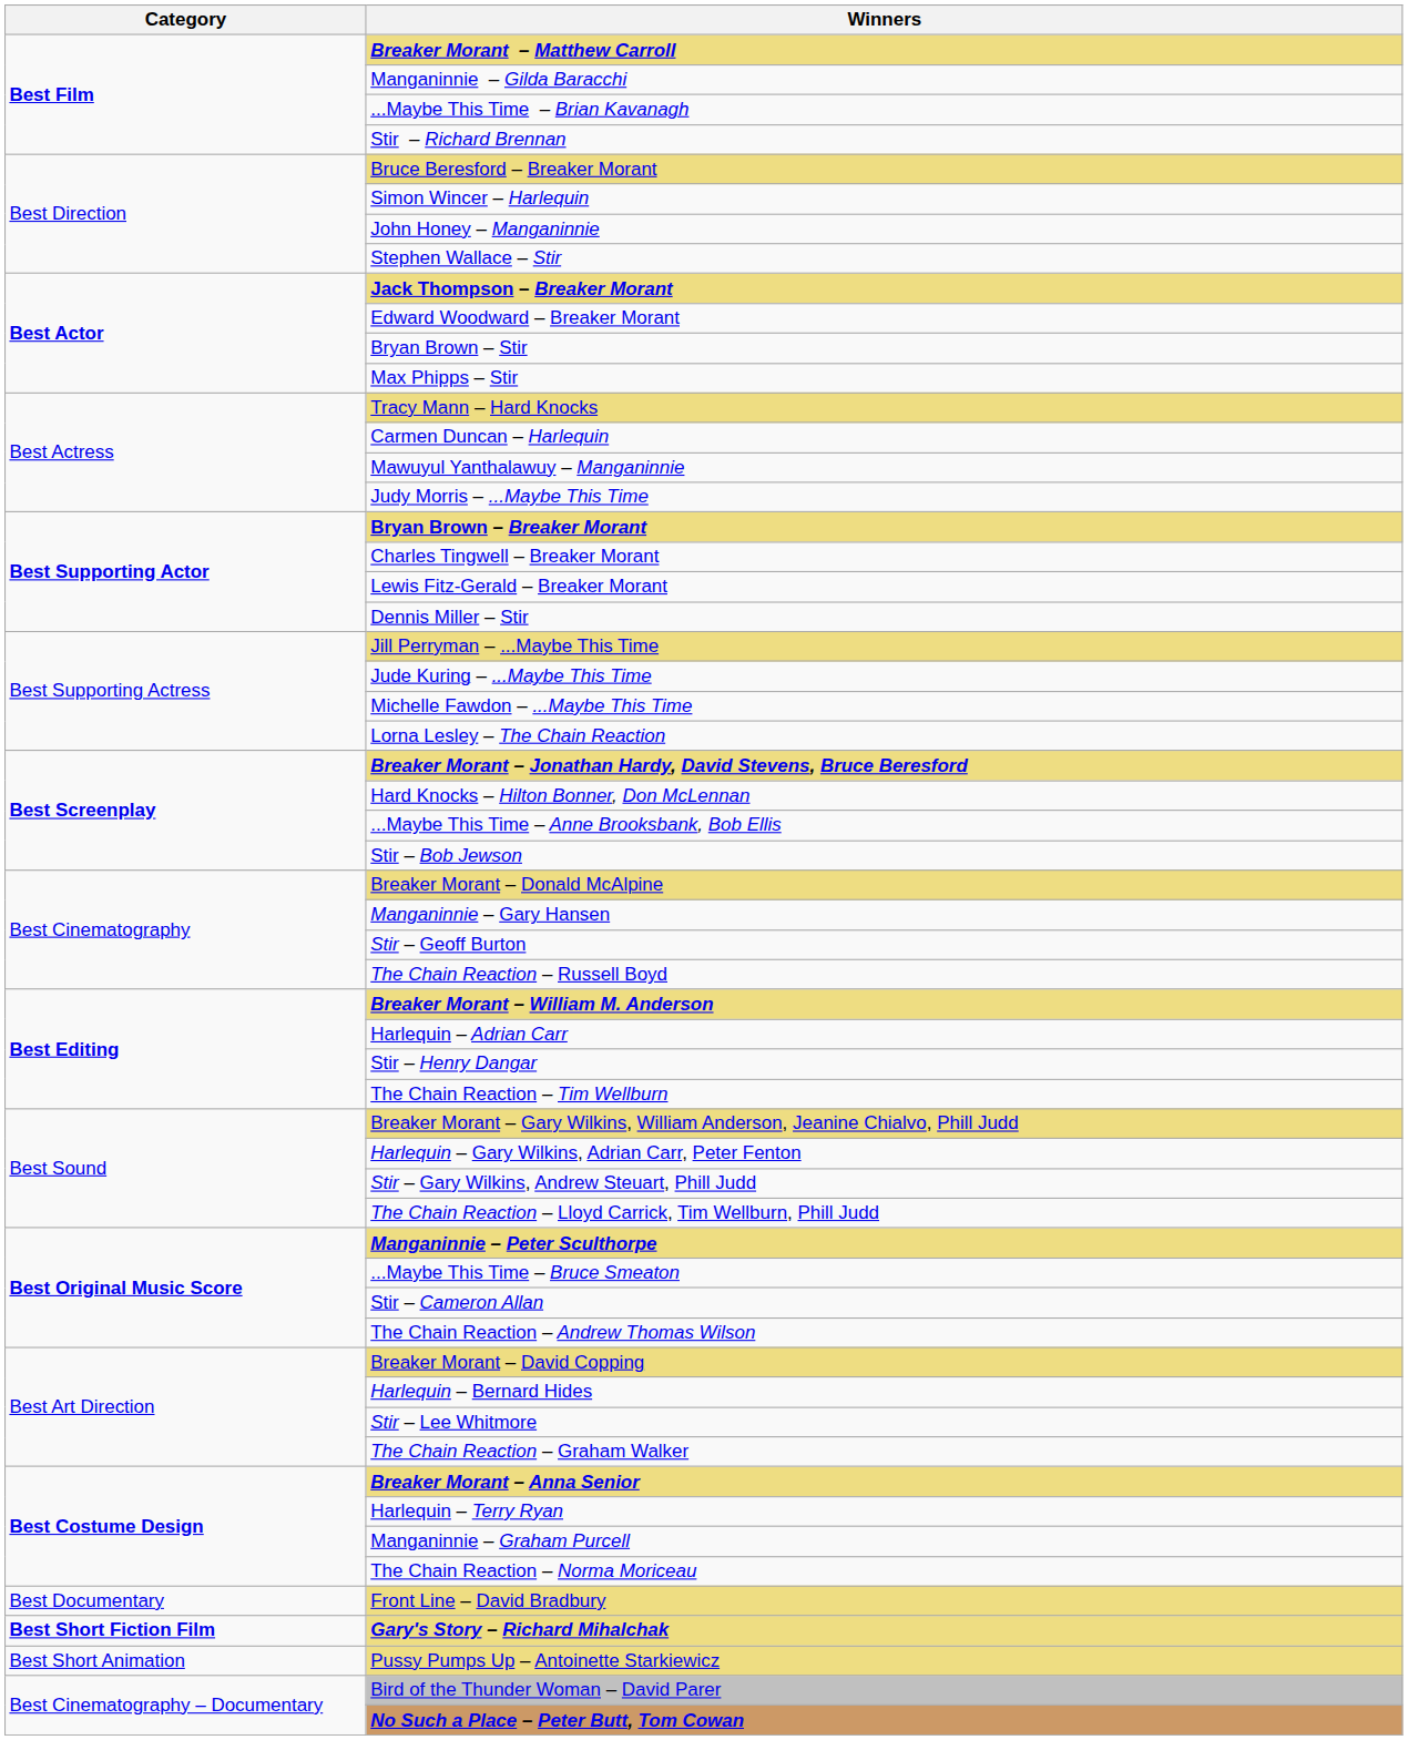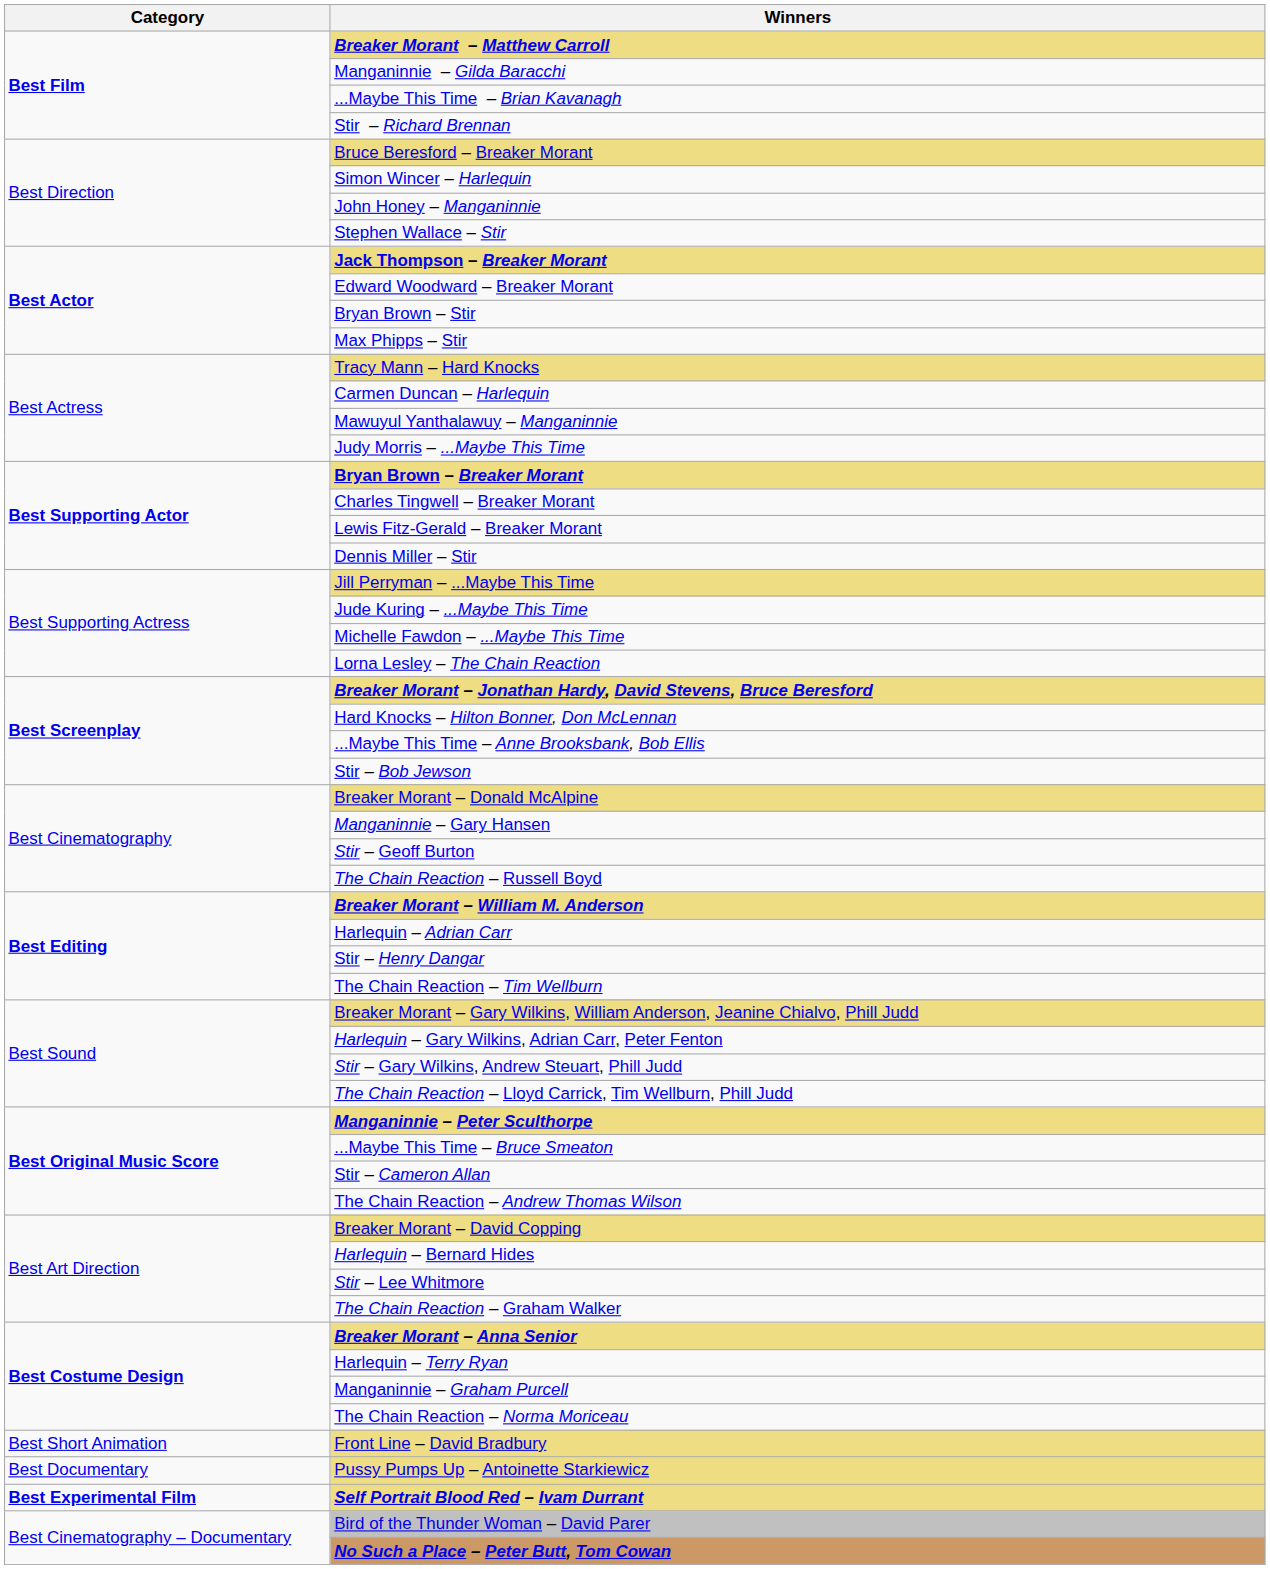 <table class="wikitable" width="60%" align="centre">
 <tr>
 <th width="300px">Category</th>
 <th>Winners</th>
 </tr>
 <tr>
 <td rowspan="4"><strong><a href='#'>Best Film</a></strong></td>
 <td style="background:#EEDD82"><strong><em><a href='#'>Breaker Morant</a><em>  – <a href='#'>Matthew Carroll</a><strong></td>
 </tr>
 <tr>
 <td></em><a href='#'>Manganinnie</a><em>  – <a href='#'>Gilda Baracchi</a></td>
 </tr>
 <tr>
 <td></em><a href='#'>...Maybe This Time</a><em>  – <a href='#'>Brian Kavanagh</a></td>
 </tr>
 <tr>
 <td></em><a href='#'>Stir</a><em>  – <a href='#'>Richard Brennan</a></td>
 </tr>
 <tr>
 <td rowspan="4"></strong><a href='#'>Best Direction</a><strong></td>
 <td style="background:#EEDD82"></strong><a href='#'>Bruce Beresford</a> – </em><a href='#'>Breaker Morant</a></em></strong></td>
 </tr>
 <tr>
 <td><a href='#'>Simon Wincer</a> – <em><a href='#'>Harlequin</a></em></td>
 </tr>
 <tr>
 <td><a href='#'>John Honey</a> – <em><a href='#'>Manganinnie</a></em></td>
 </tr>
 <tr>
 <td><a href='#'>Stephen Wallace</a> – <em><a href='#'>Stir</a></em></td>
 </tr>
 <tr>
 <td rowspan="4"><strong><a href='#'>Best Actor</a></strong></td>
 <td style="background:#EEDD82"><strong><a href='#'>Jack Thompson</a> – <em><a href='#'>Breaker Morant</a><strong><em></td>
 </tr>
 <tr>
 <td><a href='#'>Edward Woodward</a> – </em><a href='#'>Breaker Morant</a><em></td>
 </tr>
 <tr>
 <td><a href='#'>Bryan Brown</a> – </em><a href='#'>Stir</a><em></td>
 </tr>
 <tr>
 <td><a href='#'>Max Phipps</a> – </em><a href='#'>Stir</a><em></td>
 </tr>
 <tr>
 <td rowspan="4"></strong><a href='#'>Best Actress</a><strong></td>
 <td style="background:#EEDD82"></strong><a href='#'>Tracy Mann</a> – </em><a href='#'>Hard Knocks</a></em></strong></td>
 </tr>
 <tr>
 <td><a href='#'>Carmen Duncan</a> – <em><a href='#'>Harlequin</a></em></td>
 </tr>
 <tr>
 <td><a href='#'>Mawuyul Yanthalawuy</a> – <em><a href='#'>Manganinnie</a></em></td>
 </tr>
 <tr>
 <td><a href='#'>Judy Morris</a> – <em><a href='#'>...Maybe This Time</a></em></td>
 </tr>
 <tr>
 <td rowspan="4"><strong><a href='#'>Best Supporting Actor</a></strong></td>
 <td style="background:#EEDD82"><strong><a href='#'>Bryan Brown</a> – <em><a href='#'>Breaker Morant</a><strong><em></td>
 </tr>
 <tr>
 <td><a href='#'>Charles Tingwell</a> – </em><a href='#'>Breaker Morant</a><em></td>
 </tr>
 <tr>
 <td><a href='#'>Lewis Fitz-Gerald</a> – </em><a href='#'>Breaker Morant</a><em></td>
 </tr>
 <tr>
 <td><a href='#'>Dennis Miller</a> – </em><a href='#'>Stir</a><em></td>
 </tr>
 <tr>
 <td rowspan="4"></strong><a href='#'>Best Supporting Actress</a><strong></td>
 <td style="background:#EEDD82"></strong><a href='#'>Jill Perryman</a> – </em><a href='#'>...Maybe This Time</a></em></strong></td>
 </tr>
 <tr>
 <td><a href='#'>Jude Kuring</a> – <em><a href='#'>...Maybe This Time</a></em></td>
 </tr>
 <tr>
 <td><a href='#'>Michelle Fawdon</a> – <em><a href='#'>...Maybe This Time</a></em></td>
 </tr>
 <tr>
 <td><a href='#'>Lorna Lesley</a> – <em><a href='#'>The Chain Reaction</a></em></td>
 </tr>
 <tr>
 <td rowspan="4"><strong><a href='#'>Best Screenplay</a></strong></td>
 <td style="background:#EEDD82"><strong><em><a href='#'>Breaker Morant</a><em> – <a href='#'>Jonathan Hardy</a>, <a href='#'>David Stevens</a>, <a href='#'>Bruce Beresford</a><strong></td>
 </tr>
 <tr>
 <td></em><a href='#'>Hard Knocks</a><em> – <a href='#'>Hilton Bonner</a>, <a href='#'>Don McLennan</a></td>
 </tr>
 <tr>
 <td></em><a href='#'>...Maybe This Time</a><em> – <a href='#'>Anne Brooksbank</a>, <a href='#'>Bob Ellis</a></td>
 </tr>
 <tr>
 <td></em><a href='#'>Stir</a><em> – <a href='#'>Bob Jewson</a></td>
 </tr>
 <tr>
 <td rowspan="4"></strong><a href='#'>Best Cinematography</a><strong></td>
 <td style="background:#EEDD82"></em></strong><a href='#'>Breaker Morant</a></em> – <a href='#'>Donald McAlpine</a></strong></td>
 </tr>
 <tr>
 <td><em><a href='#'>Manganinnie</a></em> – <a href='#'>Gary Hansen</a></td>
 </tr>
 <tr>
 <td><em><a href='#'>Stir</a></em> – <a href='#'>Geoff Burton</a></td>
 </tr>
 <tr>
 <td><em><a href='#'>The Chain Reaction</a></em> – <a href='#'>Russell Boyd</a></td>
 </tr>
 <tr>
 <td rowspan="4"><strong><a href='#'>Best Editing</a></strong></td>
 <td style="background:#EEDD82"><strong><em><a href='#'>Breaker Morant</a><em> –  <a href='#'>William M. Anderson</a><strong></td>
 </tr>
 <tr>
 <td></em><a href='#'>Harlequin</a><em> – <a href='#'>Adrian Carr</a></td>
 </tr>
 <tr>
 <td></em><a href='#'>Stir</a><em> – <a href='#'>Henry Dangar</a></td>
 </tr>
 <tr>
 <td></em><a href='#'>The Chain Reaction</a><em> – <a href='#'>Tim Wellburn</a></td>
 </tr>
 <tr>
 <td rowspan="4"></strong><a href='#'>Best Sound</a><strong></td>
 <td style="background:#EEDD82"></em></strong><a href='#'>Breaker Morant</a></em> – <a href='#'>Gary Wilkins</a>, <a href='#'>William Anderson</a>, <a href='#'>Jeanine Chialvo</a>, <a href='#'>Phill Judd</a></strong></td>
 </tr>
 <tr>
 <td><em><a href='#'>Harlequin</a></em> – <a href='#'>Gary Wilkins</a>, <a href='#'>Adrian Carr</a>, <a href='#'>Peter Fenton</a></td>
 </tr>
 <tr>
 <td><em><a href='#'>Stir</a></em> – <a href='#'>Gary Wilkins</a>, <a href='#'>Andrew Steuart</a>, <a href='#'>Phill Judd</a></td>
 </tr>
 <tr>
 <td><em><a href='#'>The Chain Reaction</a></em> – <a href='#'>Lloyd Carrick</a>, <a href='#'>Tim Wellburn</a>, <a href='#'>Phill Judd</a></td>
 </tr>
 <tr>
 <td rowspan="4"><strong><a href='#'>Best Original Music Score</a></strong></td>
 <td style="background:#EEDD82"><strong><em><a href='#'>Manganinnie</a><em> – <a href='#'>Peter Sculthorpe</a><strong></td>
 </tr>
 <tr>
 <td></em><a href='#'>...Maybe This Time</a><em> – <a href='#'>Bruce Smeaton</a></td>
 </tr>
 <tr>
 <td></em><a href='#'>Stir</a><em> – <a href='#'>Cameron Allan</a></td>
 </tr>
 <tr>
 <td></em><a href='#'>The Chain Reaction</a><em> – <a href='#'>Andrew Thomas Wilson</a></td>
 </tr>
 <tr>
 <td rowspan="4"></strong><a href='#'>Best Art Direction</a><strong></td>
 <td style="background:#EEDD82"></em></strong><a href='#'>Breaker Morant</a></em> –  <a href='#'>David Copping</a></strong></td>
 </tr>
 <tr>
 <td><em><a href='#'>Harlequin</a></em> – <a href='#'>Bernard Hides</a></td>
 </tr>
 <tr>
 <td><em><a href='#'>Stir</a></em> – <a href='#'>Lee Whitmore</a></td>
 </tr>
 <tr>
 <td><em><a href='#'>The Chain Reaction</a></em> – <a href='#'>Graham Walker</a></td>
 </tr>
 <tr>
 <td rowspan="4"><strong><a href='#'>Best Costume Design</a></strong></td>
 <td style="background:#EEDD82"><strong><em><a href='#'>Breaker Morant</a><em> –  <a href='#'>Anna Senior</a><strong></td>
 </tr>
 <tr>
 <td></em><a href='#'>Harlequin</a><em> – <a href='#'>Terry Ryan</a></td>
 </tr>
 <tr>
 <td></em><a href='#'>Manganinnie</a><em> – <a href='#'>Graham Purcell</a></td>
 </tr>
 <tr>
 <td></em><a href='#'>The Chain Reaction</a><em> – <a href='#'>Norma Moriceau</a></td>
 </tr>
 <tr>
-<td></strong><a href='#'>Best Documentary</a><strong></td>
+<td></strong><a href='#'>Best Short Animation</a><strong></td>
 <td style="background:#EEDD82"></em></strong><a href='#'>Front Line</a></em> –  <a href='#'>David Bradbury</a></strong></td>
 </tr>
 <tr>
-<td><strong><a href='#'>Best Short Fiction Film</a></strong></td>
-<td style="background:#EEDD82"><strong><em><a href='#'>Gary's Story</a><em> –  <a href='#'>Richard Mihalchak</a><strong></td>
+<td></strong><a href='#'>Best Documentary</a><strong></td>
+<td style="background:#EEDD82"></em></strong><a href='#'>Pussy Pumps Up</a></em> –  <a href='#'>Antoinette Starkiewicz</a></strong></td>
 </tr>
 <tr>
-<td></strong><a href='#'>Best Short Animation</a><strong></td>
-<td style="background:#EEDD82"></em></strong><a href='#'>Pussy Pumps Up</a></em> –  <a href='#'>Antoinette Starkiewicz</a></strong></td>
+<td><strong><a href='#'>Best Experimental Film</a></strong></td>
+<td style="background:#EEDD82"><strong><em><a href='#'>Self Portrait Blood Red</a><em> –  <a href='#'>Ivam Durrant</a><strong></td>
 </tr>
 <tr>
 <td rowspan=2></strong><a href='#'>Best Cinematography – Documentary</a><strong></td>
 <td style="background:#C0C0C0"></em></strong><a href='#'>Bird of the Thunder Woman</a></em> – <a href='#'>David Parer</a></strong></td>
 </tr>
 <tr>
 <td style="background:#cc9966"><strong><em><a href='#'>No Such a Place</a><em> – <a href='#'>Peter Butt</a>, <a href='#'>Tom Cowan</a><strong></td>
 </tr>
 <tr>
 </tr>
 </table>
